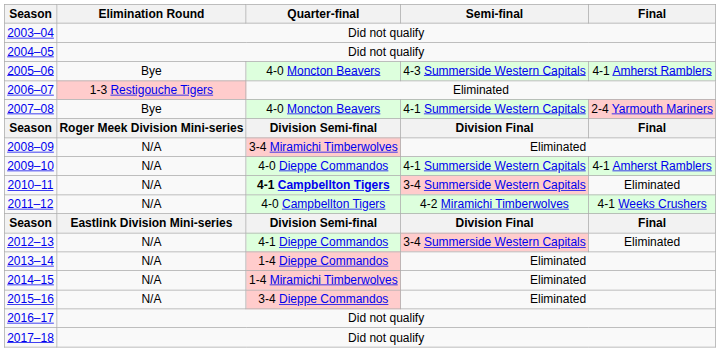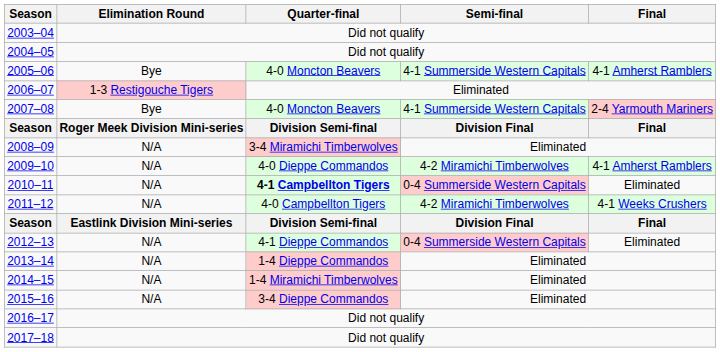 <table class="wikitable" style="text-align:center">
 <tr>
 <th>Season</th>
 <th>Elimination Round</th>
 <th>Quarter-final</th>
 <th>Semi-final</th>
 <th>Final</th>
 </tr>
 <tr>
 <td><a href='#'>2003–04</a></td>
 <td colspan="4">Did not qualify</td>
 </tr>
 <tr>
 <td><a href='#'>2004–05</a></td>
 <td colspan="4">Did not qualify</td>
 </tr>
 <tr>
 <td><a href='#'>2005–06</a></td>
 <td>Bye</td>
 <td style="background:#DDFFDD">4-0 <a href='#'>Moncton Beavers</a></td>
-<td style="background:#DDFFDD">4-3 <a href='#'>Summerside Western Capitals</a></td>
+<td style="background:#DDFFDD">4-1 <a href='#'>Summerside Western Capitals</a></td>
 <td style="background:#DDFFDD">4-1 <a href='#'>Amherst Ramblers</a></td>
 </tr>
 <tr>
 <td><a href='#'>2006–07</a></td>
 <td style="background:#FFCCCC">1-3 <a href='#'>Restigouche Tigers</a></td>
 <td colspan="3">Eliminated</td>
 </tr>
 <tr>
 <td><a href='#'>2007–08</a></td>
 <td>Bye</td>
 <td style="background:#DDFFDD">4-0 <a href='#'>Moncton Beavers</a></td>
 <td style="background:#DDFFDD">4-1 <a href='#'>Summerside Western Capitals</a></td>
 <td style="background:#FFCCCC">2-4 <a href='#'>Yarmouth Mariners</a></td>
 </tr>
 <tr>
 <th>Season</th>
 <th>Roger Meek Division Mini-series</th>
 <th>Division Semi-final</th>
 <th>Division Final</th>
 <th>Final</th>
 </tr>
 <tr>
 <td><a href='#'>2008–09</a></td>
 <td>N/A</td>
 <td style="background:#FFCCCC">3-4 <a href='#'>Miramichi Timberwolves</a></td>
 <td colspan="2">Eliminated</td>
 </tr>
 <tr>
 <td><a href='#'>2009–10</a></td>
 <td>N/A</td>
 <td style="background:#DDFFDD">4-0 <a href='#'>Dieppe Commandos</a></td>
-<td style="background:#DDFFDD">4-1 <a href='#'>Summerside Western Capitals</a></td>
+<td style="background:#DDFFDD">4-2 <a href='#'>Miramichi Timberwolves</a></td>
 <td style="background:#DDFFDD">4-1 <a href='#'>Amherst Ramblers</a></td>
 </tr>
 <tr>
 <td><a href='#'>2010–11</a></td>
 <td>N/A</td>
 <td style="background:#DDFFDD"><strong>4-1 <a href='#'>Campbellton Tigers</a></strong></td>
-<td style="background:#FFCCCC">3-4 <a href='#'>Summerside Western Capitals</a></td>
+<td style="background:#FFCCCC">0-4 <a href='#'>Summerside Western Capitals</a></td>
 <td>Eliminated</td>
 </tr>
 <tr>
 <td><a href='#'>2011–12</a></td>
 <td>N/A</td>
 <td style="background:#DDFFDD">4-0 <a href='#'>Campbellton Tigers</a></td>
 <td style="background:#DDFFDD">4-2 <a href='#'>Miramichi Timberwolves</a></td>
 <td style="background:#DDFFDD">4-1 <a href='#'>Weeks Crushers</a></td>
 </tr>
 <tr>
 <th>Season</th>
 <th>Eastlink Division Mini-series</th>
 <th>Division Semi-final</th>
 <th>Division Final</th>
 <th>Final</th>
 </tr>
 <tr>
 <td><a href='#'>2012–13</a></td>
 <td>N/A</td>
 <td style="background:#DDFFDD">4-1 <a href='#'>Dieppe Commandos</a></td>
-<td style="background:#FFCCCC">3-4 <a href='#'>Summerside Western Capitals</a></td>
+<td style="background:#FFCCCC">0-4 <a href='#'>Summerside Western Capitals</a></td>
 <td>Eliminated</td>
 </tr>
 <tr>
 <td><a href='#'>2013–14</a></td>
 <td>N/A</td>
 <td style="background:#FFCCCC">1-4 <a href='#'>Dieppe Commandos</a></td>
 <td colspan="2">Eliminated</td>
 </tr>
 <tr>
 <td><a href='#'>2014–15</a></td>
 <td>N/A</td>
 <td style="background:#FFCCCC">1-4 <a href='#'>Miramichi Timberwolves</a></td>
 <td colspan="2">Eliminated</td>
 </tr>
 <tr>
 <td><a href='#'>2015–16</a></td>
 <td>N/A</td>
 <td style="background:#FFCCCC">3-4 <a href='#'>Dieppe Commandos</a></td>
 <td colspan="2">Eliminated</td>
 </tr>
 <tr>
 <td><a href='#'>2016–17</a></td>
 <td colspan="4">Did not qualify</td>
 </tr>
 <tr>
 <td><a href='#'>2017–18</a></td>
 <td colspan="4">Did not qualify</td>
 </tr>
 </table>
